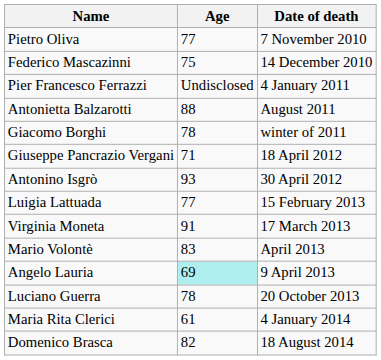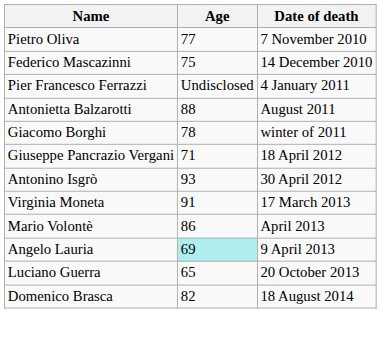 <table class="wikitable centre" style="margin-bottom: 10px;">
 <tr>
 <th scope="col">Name</th>
 <th scope="col">Age</th>
 <th scope="col">Date of death</th>
 </tr>
 <tr>
 <td>Pietro Oliva</td>
 <td>77</td>
 <td>7 November 2010</td>
 </tr>
 <tr>
 <td>Federico Mascazinni</td>
 <td>75</td>
 <td>14 December 2010</td>
 </tr>
 <tr>
 <td>Pier Francesco Ferrazzi</td>
 <td>Undisclosed</td>
 <td>4 January 2011</td>
 </tr>
 <tr>
 <td>Antonietta Balzarotti</td>
 <td>88</td>
 <td>August 2011</td>
 </tr>
 <tr>
 <td>Giacomo Borghi</td>
 <td>78</td>
 <td>winter of 2011</td>
 </tr>
 <tr>
 <td>Giuseppe Pancrazio Vergani</td>
 <td>71</td>
 <td>18 April 2012</td>
 </tr>
 <tr>
 <td>Antonino Isgrò</td>
 <td>93</td>
 <td>30 April 2012</td>
 </tr>
 <tr>
-<td>Luigia Lattuada</td>
-<td>77</td>
-<td>15 February 2013</td>
-</tr>
-<tr>
 <td>Virginia Moneta</td>
 <td>91</td>
 <td>17 March 2013</td>
 </tr>
 <tr>
 <td>Mario Volontè</td>
-<td>83</td>
+<td>86</td>
 <td>April 2013</td>
 </tr>
 <tr>
 <td>Angelo Lauria</td>
 <td style="background: paleturquoise;">69</td>
 <td>9 April 2013</td>
 </tr>
 <tr>
 <td>Luciano Guerra</td>
-<td>78</td>
+<td>65</td>
 <td>20 October 2013</td>
-</tr>
-<tr>
-<td>Maria Rita Clerici</td>
-<td>61</td>
-<td>4 January 2014</td>
 </tr>
 <tr>
 <td>Domenico Brasca</td>
 <td>82</td>
 <td>18 August 2014</td>
 </tr>
 </table>
